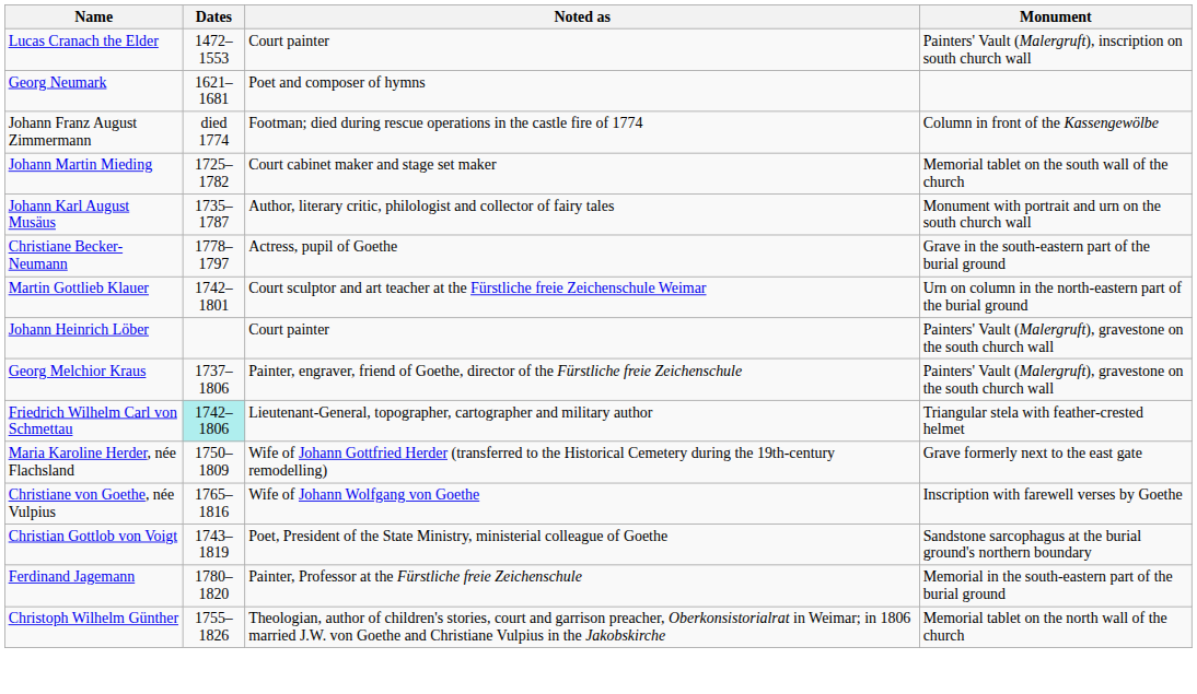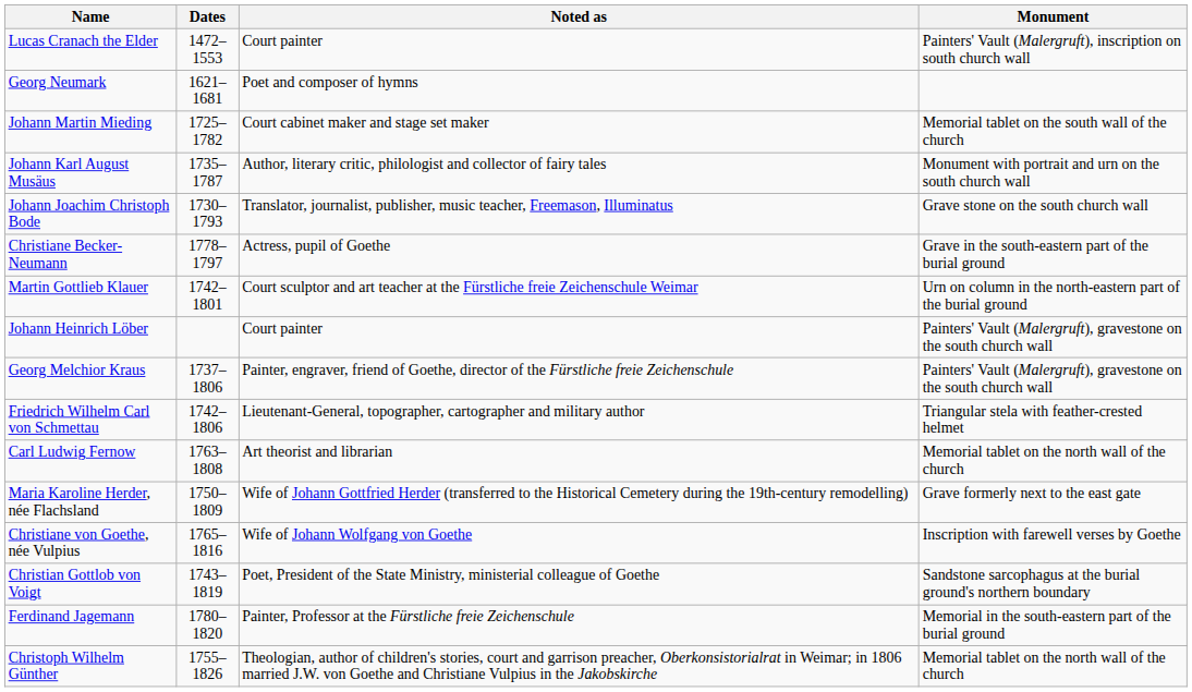 <table class="wikitable">
 <tr>
 <th bgcolor="#CCCCFF">Name</th>
 <th bgcolor="#CCCCFF">Dates</th>
 <th bgcolor="#CCCCFF">Noted as</th>
 <th bgcolor="#CCCCFF">Monument</th>
 </tr>
 <tr>
 <td valign="top"><a href='#'>Lucas Cranach the Elder</a></td>
 <td align="center" valign="top">1472–1553</td>
 <td valign="top">Court painter</td>
 <td valign="top">Painters' Vault (<em>Malergruft</em>), inscription on south church wall</td>
 </tr>
 <tr>
 <td valign="top"><a href='#'>Georg Neumark</a></td>
 <td align="center" valign="top">1621–1681</td>
 <td valign="top">Poet and composer of hymns</td>
 <td valign="top"></td>
 </tr>
 <tr>
-<td valign="top">Johann Franz August Zimmermann</td>
-<td align="center" valign="top">died 1774</td>
-<td valign="top">Footman; died during rescue operations in the castle fire of 1774</td>
-<td valign="top">Column in front of the <em>Kassengewölbe</em></td>
-</tr>
-<tr>
 <td valign="top"><a href='#'>Johann Martin Mieding</a></td>
 <td align="center" valign="top">1725–1782</td>
 <td valign="top">Court cabinet maker and stage set maker</td>
 <td valign="top">Memorial tablet on the south wall of the church</td>
 </tr>
 <tr>
 <td valign="top"><a href='#'>Johann Karl August Musäus</a></td>
 <td align="center" valign="top">1735–1787</td>
 <td valign="top">Author, literary critic, philologist and collector of fairy tales</td>
 <td valign="top">Monument with portrait and urn on the south church wall</td>
+</tr>
+<tr>
+<td valign="top"><a href='#'>Johann Joachim Christoph Bode</a></td>
+<td align="center" valign="top">1730–1793</td>
+<td valign="top">Translator, journalist, publisher, music teacher, <a href='#'>Freemason</a>, <a href='#'>Illuminatus</a></td>
+<td valign="top">Grave stone on the south church wall</td>
 </tr>
 <tr>
 <td valign="top"><a href='#'>Christiane Becker-Neumann</a></td>
 <td align="center" valign="top">1778–1797</td>
 <td valign="top">Actress, pupil of Goethe</td>
 <td valign="top">Grave in the south-eastern part of the burial ground</td>
 </tr>
 <tr>
 <td valign="top"><a href='#'>Martin Gottlieb Klauer</a></td>
 <td align="center" valign="top">1742–1801</td>
 <td valign="top">Court sculptor and art teacher at the <a href='#'>Fürstliche freie Zeichenschule Weimar</a></td>
 <td valign="top">Urn on column in the north-eastern part of the burial ground</td>
 </tr>
 <tr>
 <td valign="top"><a href='#'>Johann Heinrich Löber</a></td>
 <td align="center" valign="top"></td>
 <td valign="top">Court painter</td>
 <td valign="top">Painters' Vault (<em>Malergruft</em>), gravestone on the south church wall</td>
 </tr>
 <tr>
 <td valign="top"><a href='#'>Georg Melchior Kraus</a></td>
 <td align="center" valign="top">1737–1806</td>
 <td valign="top">Painter, engraver, friend of Goethe, director of the <em>Fürstliche freie Zeichenschule</em></td>
 <td valign="top">Painters' Vault (<em>Malergruft</em>), gravestone on the south church wall</td>
 </tr>
 <tr>
 <td valign="top"><a href='#'>Friedrich Wilhelm Carl von Schmettau</a></td>
-<td align="center" valign="top" style="background: paleturquoise;">1742–1806</td>
+<td align="center" valign="top">1742–1806</td>
 <td valign="top">Lieutenant-General, topographer, cartographer and military author</td>
 <td valign="top">Triangular stela with feather-crested helmet</td>
+</tr>
+<tr>
+<td valign="top"><a href='#'>Carl Ludwig Fernow</a></td>
+<td align="center" valign="top">1763–1808</td>
+<td valign="top">Art theorist and librarian</td>
+<td valign="top">Memorial tablet on the north wall of the church</td>
 </tr>
 <tr>
 <td valign="top"><a href='#'>Maria Karoline Herder</a>, née Flachsland</td>
 <td align="center" valign="top">1750–1809</td>
 <td valign="top">Wife of <a href='#'>Johann Gottfried Herder</a> (transferred to the Historical Cemetery during the 19th-century remodelling)</td>
 <td valign="top">Grave formerly next to the east gate</td>
 </tr>
 <tr>
 <td valign="top"><a href='#'>Christiane von Goethe</a>, née Vulpius</td>
 <td align="center" valign="top">1765–1816</td>
 <td valign="top">Wife of <a href='#'>Johann Wolfgang von Goethe</a></td>
 <td valign="top">Inscription with farewell verses by Goethe</td>
 </tr>
 <tr>
 <td valign="top"><a href='#'>Christian Gottlob von Voigt</a></td>
 <td align="center" valign="top">1743–1819</td>
 <td valign="top">Poet, President of the State Ministry, ministerial colleague of Goethe</td>
 <td valign="top">Sandstone sarcophagus at the burial ground's northern boundary</td>
 </tr>
 <tr>
 <td valign="top"><a href='#'>Ferdinand Jagemann</a></td>
 <td align="center" valign="top">1780–1820</td>
 <td valign="top">Painter, Professor at the <em>Fürstliche freie Zeichenschule</em></td>
 <td valign="top">Memorial in the south-eastern part of the burial ground</td>
 </tr>
 <tr>
 <td valign="top"><a href='#'>Christoph Wilhelm Günther</a></td>
 <td align="center" valign="top">1755–1826</td>
 <td valign="top">Theologian, author of children's stories, court and garrison preacher, <em>Oberkonsistorialrat</em> in Weimar; in 1806 married J.W. von Goethe and Christiane Vulpius in the <em>Jakobskirche</em></td>
 <td valign="top">Memorial tablet on the north wall of the church</td>
 </tr>
 </table>
